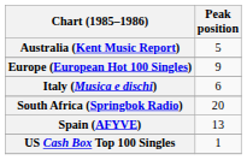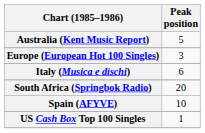 <table class="wikitable sortable plainrowheaders" style="text-align:center">
 <tr>
 <th scope="col">Chart (1985–1986)</th>
 <th scope="col">Peak<br>position</th>
 </tr>
 <tr>
 <th scope="row">Australia (<a href='#'>Kent Music Report</a>)</th>
 <td>5</td>
 </tr>
 <tr>
 </tr>
 <tr>
 </tr>
 <tr>
 </tr>
 <tr>
 </tr>
 <tr>
 <th scope="row">Europe (<a href='#'>European Hot 100 Singles</a>)</th>
-<td>9</td>
+<td>3</td>
 </tr>
 <tr>
 </tr>
 <tr>
 <th scope="row">Italy (<em><a href='#'>Musica e dischi</a></em>)</th>
 <td>6</td>
 </tr>
 <tr>
 </tr>
 <tr>
 </tr>
 <tr>
 </tr>
 <tr>
 </tr>
 <tr>
 <th scope="row">South Africa (<a href='#'>Springbok Radio</a>)</th>
 <td>20</td>
 </tr>
 <tr>
 <th scope="row">Spain (<a href='#'>AFYVE</a>)</th>
-<td>13</td>
+<td>10</td>
 </tr>
 <tr>
 </tr>
 <tr>
 </tr>
 <tr>
 </tr>
 <tr>
 </tr>
 <tr>
 </tr>
 <tr>
 </tr>
 <tr>
 <th scope="row">US <em><a href='#'>Cash Box</a></em> Top 100 Singles</th>
 <td>1</td>
 </tr>
 <tr>
 </tr>
 </table>
